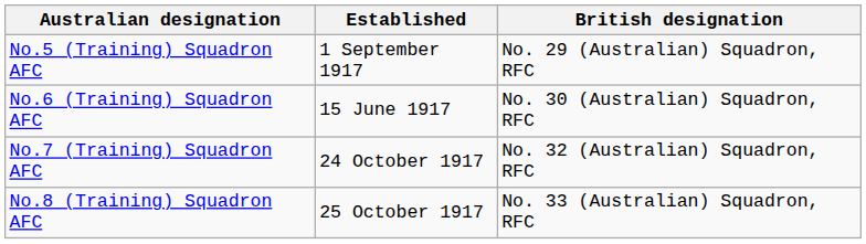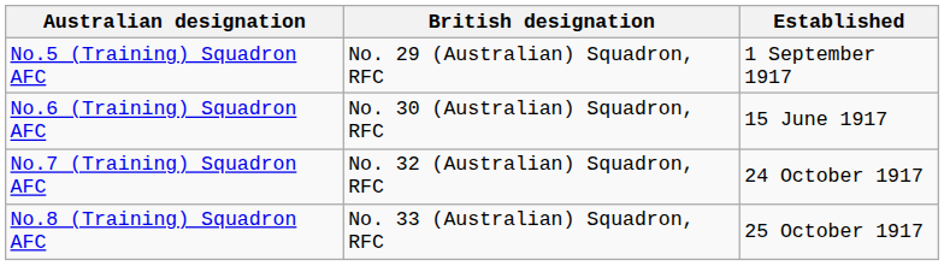 <table class="wikitable">
 <tr>
 <th>Australian designation</th>
+<th>British designation</th>
 <th>Established</th>
-<th>British designation</th>
 </tr>
 <tr>
 <td><a href='#'>No.5 (Training) Squadron AFC</a></td>
+<td>No. 29 (Australian) Squadron, RFC</td>
 <td>1 September 1917</td>
-<td>No. 29 (Australian) Squadron, RFC</td>
 </tr>
 <tr>
 <td><a href='#'>No.6 (Training) Squadron AFC</a></td>
+<td>No. 30 (Australian) Squadron, RFC</td>
 <td>15 June 1917</td>
-<td>No. 30 (Australian) Squadron, RFC</td>
 </tr>
 <tr>
 <td><a href='#'>No.7 (Training) Squadron AFC</a></td>
+<td>No. 32 (Australian) Squadron, RFC</td>
 <td>24 October 1917</td>
-<td>No. 32 (Australian) Squadron, RFC</td>
 </tr>
 <tr>
 <td><a href='#'>No.8 (Training) Squadron AFC</a></td>
+<td>No. 33 (Australian) Squadron, RFC</td>
 <td>25 October 1917</td>
-<td>No. 33 (Australian) Squadron, RFC</td>
 </tr>
 </table>
